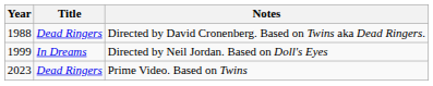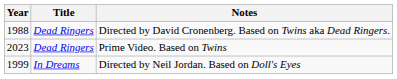 <table class="wikitable">
 <tr>
 <th>Year</th>
 <th>Title</th>
 <th>Notes</th>
 </tr>
 <tr>
 <td>1988</td>
 <td><em><a href='#'>Dead Ringers</a></em></td>
 <td>Directed by David Cronenberg. Based on <em>Twins</em> aka <em>Dead Ringers</em>.</td>
 </tr>
 <tr>
+<td>2023</td>
+<td><em><a href='#'>Dead Ringers</a></em></td>
+<td>Prime Video. Based on <em>Twins</em></td>
+</tr>
+<tr>
 <td>1999</td>
 <td><em><a href='#'>In Dreams</a></em></td>
 <td>Directed by Neil Jordan. Based on <em>Doll's Eyes</em></td>
 </tr>
-<tr>
-<td>2023</td>
-<td><em><a href='#'>Dead Ringers</a></em></td>
-<td>Prime Video. Based on <em>Twins</em></td>
-</tr>
 </table>
